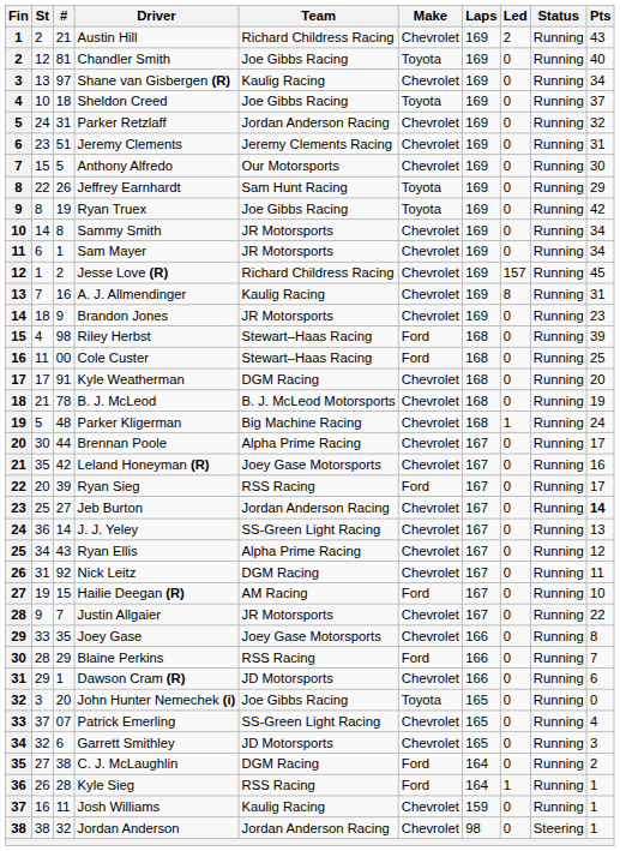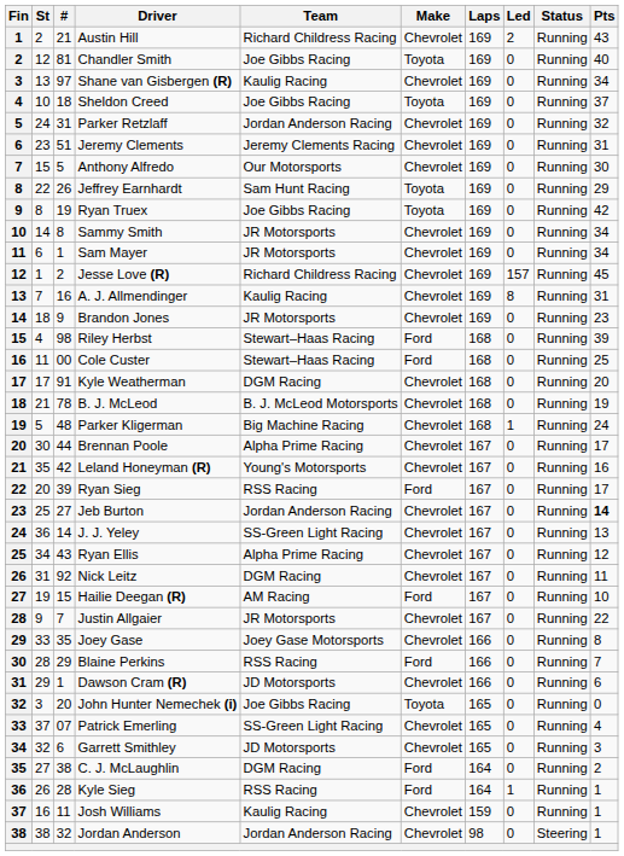 <table class="wikitable" style="font-size:95%">
 <tr>
 <th>Fin</th>
 <th>St</th>
 <th>#</th>
 <th>Driver</th>
 <th>Team</th>
 <th>Make</th>
 <th>Laps</th>
 <th>Led</th>
 <th>Status</th>
 <th>Pts</th>
 </tr>
 <tr>
 <th>1</th>
 <td>2</td>
 <td>21</td>
 <td>Austin Hill</td>
 <td>Richard Childress Racing</td>
 <td>Chevrolet</td>
 <td>169</td>
 <td>2</td>
 <td>Running</td>
 <td>43</td>
 </tr>
 <tr>
 <th>2</th>
 <td>12</td>
 <td>81</td>
 <td>Chandler Smith</td>
 <td>Joe Gibbs Racing</td>
 <td>Toyota</td>
 <td>169</td>
 <td>0</td>
 <td>Running</td>
 <td>40</td>
 </tr>
 <tr>
 <th>3</th>
 <td>13</td>
 <td>97</td>
 <td>Shane van Gisbergen <strong>(R)</strong></td>
 <td>Kaulig Racing</td>
 <td>Chevrolet</td>
 <td>169</td>
 <td>0</td>
 <td>Running</td>
 <td>34</td>
 </tr>
 <tr>
 <th>4</th>
 <td>10</td>
 <td>18</td>
 <td>Sheldon Creed</td>
 <td>Joe Gibbs Racing</td>
 <td>Toyota</td>
 <td>169</td>
 <td>0</td>
 <td>Running</td>
 <td>37</td>
 </tr>
 <tr>
 <th>5</th>
 <td>24</td>
 <td>31</td>
 <td>Parker Retzlaff</td>
 <td>Jordan Anderson Racing</td>
 <td>Chevrolet</td>
 <td>169</td>
 <td>0</td>
 <td>Running</td>
 <td>32</td>
 </tr>
 <tr>
 <th>6</th>
 <td>23</td>
 <td>51</td>
 <td>Jeremy Clements</td>
 <td>Jeremy Clements Racing</td>
 <td>Chevrolet</td>
 <td>169</td>
 <td>0</td>
 <td>Running</td>
 <td>31</td>
 </tr>
 <tr>
 <th>7</th>
 <td>15</td>
 <td>5</td>
 <td>Anthony Alfredo</td>
 <td>Our Motorsports</td>
 <td>Chevrolet</td>
 <td>169</td>
 <td>0</td>
 <td>Running</td>
 <td>30</td>
 </tr>
 <tr>
 <th>8</th>
 <td>22</td>
 <td>26</td>
 <td>Jeffrey Earnhardt</td>
 <td>Sam Hunt Racing</td>
 <td>Toyota</td>
 <td>169</td>
 <td>0</td>
 <td>Running</td>
 <td>29</td>
 </tr>
 <tr>
 <th>9</th>
 <td>8</td>
 <td>19</td>
 <td>Ryan Truex</td>
 <td>Joe Gibbs Racing</td>
 <td>Toyota</td>
 <td>169</td>
 <td>0</td>
 <td>Running</td>
 <td>42</td>
 </tr>
 <tr>
 <th>10</th>
 <td>14</td>
 <td>8</td>
 <td>Sammy Smith</td>
 <td>JR Motorsports</td>
 <td>Chevrolet</td>
 <td>169</td>
 <td>0</td>
 <td>Running</td>
 <td>34</td>
 </tr>
 <tr>
 <th>11</th>
 <td>6</td>
 <td>1</td>
 <td>Sam Mayer</td>
 <td>JR Motorsports</td>
 <td>Chevrolet</td>
 <td>169</td>
 <td>0</td>
 <td>Running</td>
 <td>34</td>
 </tr>
 <tr>
 <th>12</th>
 <td>1</td>
 <td>2</td>
 <td>Jesse Love <strong>(R)</strong></td>
 <td>Richard Childress Racing</td>
 <td>Chevrolet</td>
 <td>169</td>
 <td>157</td>
 <td>Running</td>
 <td>45</td>
 </tr>
 <tr>
 <th>13</th>
 <td>7</td>
 <td>16</td>
 <td>A. J. Allmendinger</td>
 <td>Kaulig Racing</td>
 <td>Chevrolet</td>
 <td>169</td>
 <td>8</td>
 <td>Running</td>
 <td>31</td>
 </tr>
 <tr>
 <th>14</th>
 <td>18</td>
 <td>9</td>
 <td>Brandon Jones</td>
 <td>JR Motorsports</td>
 <td>Chevrolet</td>
 <td>169</td>
 <td>0</td>
 <td>Running</td>
 <td>23</td>
 </tr>
 <tr>
 <th>15</th>
 <td>4</td>
 <td>98</td>
 <td>Riley Herbst</td>
 <td>Stewart–Haas Racing</td>
 <td>Ford</td>
 <td>168</td>
 <td>0</td>
 <td>Running</td>
 <td>39</td>
 </tr>
 <tr>
 <th>16</th>
 <td>11</td>
 <td>00</td>
 <td>Cole Custer</td>
 <td>Stewart–Haas Racing</td>
 <td>Ford</td>
 <td>168</td>
 <td>0</td>
 <td>Running</td>
 <td>25</td>
 </tr>
 <tr>
 <th>17</th>
 <td>17</td>
 <td>91</td>
 <td>Kyle Weatherman</td>
 <td>DGM Racing</td>
 <td>Chevrolet</td>
 <td>168</td>
 <td>0</td>
 <td>Running</td>
 <td>20</td>
 </tr>
 <tr>
 <th>18</th>
 <td>21</td>
 <td>78</td>
 <td>B. J. McLeod</td>
 <td>B. J. McLeod Motorsports</td>
 <td>Chevrolet</td>
 <td>168</td>
 <td>0</td>
 <td>Running</td>
 <td>19</td>
 </tr>
 <tr>
 <th>19</th>
 <td>5</td>
 <td>48</td>
 <td>Parker Kligerman</td>
 <td>Big Machine Racing</td>
 <td>Chevrolet</td>
 <td>168</td>
 <td>1</td>
 <td>Running</td>
 <td>24</td>
 </tr>
 <tr>
 <th>20</th>
 <td>30</td>
 <td>44</td>
 <td>Brennan Poole</td>
 <td>Alpha Prime Racing</td>
 <td>Chevrolet</td>
 <td>167</td>
 <td>0</td>
 <td>Running</td>
 <td>17</td>
 </tr>
 <tr>
 <th>21</th>
 <td>35</td>
 <td>42</td>
 <td>Leland Honeyman <strong>(R)</strong></td>
-<td>Joey Gase Motorsports</td>
+<td>Young's Motorsports</td>
 <td>Chevrolet</td>
 <td>167</td>
 <td>0</td>
 <td>Running</td>
 <td>16</td>
 </tr>
 <tr>
 <th>22</th>
 <td>20</td>
 <td>39</td>
 <td>Ryan Sieg</td>
 <td>RSS Racing</td>
 <td>Ford</td>
 <td>167</td>
 <td>0</td>
 <td>Running</td>
 <td>17</td>
 </tr>
 <tr>
 <th>23</th>
 <td>25</td>
 <td>27</td>
 <td>Jeb Burton</td>
 <td>Jordan Anderson Racing</td>
 <td>Chevrolet</td>
 <td>167</td>
 <td>0</td>
 <td>Running</td>
 <td><strong>14</strong></td>
 </tr>
 <tr>
 <th>24</th>
 <td>36</td>
 <td>14</td>
 <td>J. J. Yeley</td>
 <td>SS-Green Light Racing</td>
 <td>Chevrolet</td>
 <td>167</td>
 <td>0</td>
 <td>Running</td>
 <td>13</td>
 </tr>
 <tr>
 <th>25</th>
 <td>34</td>
 <td>43</td>
 <td>Ryan Ellis</td>
 <td>Alpha Prime Racing</td>
 <td>Chevrolet</td>
 <td>167</td>
 <td>0</td>
 <td>Running</td>
 <td>12</td>
 </tr>
 <tr>
 <th>26</th>
 <td>31</td>
 <td>92</td>
 <td>Nick Leitz</td>
 <td>DGM Racing</td>
 <td>Chevrolet</td>
 <td>167</td>
 <td>0</td>
 <td>Running</td>
 <td>11</td>
 </tr>
 <tr>
 <th>27</th>
 <td>19</td>
 <td>15</td>
 <td>Hailie Deegan <strong>(R)</strong></td>
 <td>AM Racing</td>
 <td>Ford</td>
 <td>167</td>
 <td>0</td>
 <td>Running</td>
 <td>10</td>
 </tr>
 <tr>
 <th>28</th>
 <td>9</td>
 <td>7</td>
 <td>Justin Allgaier</td>
 <td>JR Motorsports</td>
 <td>Chevrolet</td>
 <td>167</td>
 <td>0</td>
 <td>Running</td>
 <td>22</td>
 </tr>
 <tr>
 <th>29</th>
 <td>33</td>
 <td>35</td>
 <td>Joey Gase</td>
 <td>Joey Gase Motorsports</td>
 <td>Chevrolet</td>
 <td>166</td>
 <td>0</td>
 <td>Running</td>
 <td>8</td>
 </tr>
 <tr>
 <th>30</th>
 <td>28</td>
 <td>29</td>
 <td>Blaine Perkins</td>
 <td>RSS Racing</td>
 <td>Ford</td>
 <td>166</td>
 <td>0</td>
 <td>Running</td>
 <td>7</td>
 </tr>
 <tr>
 <th>31</th>
 <td>29</td>
 <td>1</td>
 <td>Dawson Cram <strong>(R)</strong></td>
 <td>JD Motorsports</td>
 <td>Chevrolet</td>
 <td>166</td>
 <td>0</td>
 <td>Running</td>
 <td>6</td>
 </tr>
 <tr>
 <th>32</th>
 <td>3</td>
 <td>20</td>
 <td>John Hunter Nemechek <strong>(i)</strong></td>
 <td>Joe Gibbs Racing</td>
 <td>Toyota</td>
 <td>165</td>
 <td>0</td>
 <td>Running</td>
 <td>0</td>
 </tr>
 <tr>
 <th>33</th>
 <td>37</td>
 <td>07</td>
 <td>Patrick Emerling</td>
 <td>SS-Green Light Racing</td>
 <td>Chevrolet</td>
 <td>165</td>
 <td>0</td>
 <td>Running</td>
 <td>4</td>
 </tr>
 <tr>
 <th>34</th>
 <td>32</td>
 <td>6</td>
 <td>Garrett Smithley</td>
 <td>JD Motorsports</td>
 <td>Chevrolet</td>
 <td>165</td>
 <td>0</td>
 <td>Running</td>
 <td>3</td>
 </tr>
 <tr>
 <th>35</th>
 <td>27</td>
 <td>38</td>
 <td>C. J. McLaughlin</td>
 <td>DGM Racing</td>
 <td>Ford</td>
 <td>164</td>
 <td>0</td>
 <td>Running</td>
 <td>2</td>
 </tr>
 <tr>
 <th>36</th>
 <td>26</td>
 <td>28</td>
 <td>Kyle Sieg</td>
 <td>RSS Racing</td>
 <td>Ford</td>
 <td>164</td>
 <td>1</td>
 <td>Running</td>
 <td>1</td>
 </tr>
 <tr>
 <th>37</th>
 <td>16</td>
 <td>11</td>
 <td>Josh Williams</td>
 <td>Kaulig Racing</td>
 <td>Chevrolet</td>
 <td>159</td>
 <td>0</td>
 <td>Running</td>
 <td>1</td>
 </tr>
 <tr>
 <th>38</th>
 <td>38</td>
 <td>32</td>
 <td>Jordan Anderson</td>
 <td>Jordan Anderson Racing</td>
 <td>Chevrolet</td>
 <td>98</td>
 <td>0</td>
 <td>Steering</td>
 <td>1</td>
 </tr>
 <tr>
 <th colspan="10"></th>
 </tr>
 </table>
